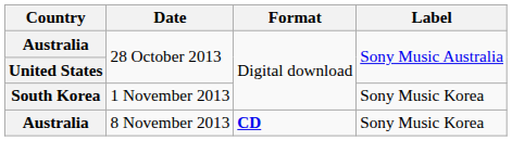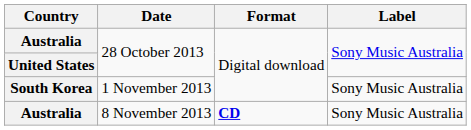 <table class="wikitable plainrowheaders">
 <tr>
 <th scope="col">Country</th>
 <th scope="col">Date</th>
 <th scope="col">Format</th>
 <th scope="col">Label</th>
 </tr>
 <tr>
 <th scope="row">Australia</th>
 <td rowspan="2">28 October 2013</td>
 <td rowspan="3">Digital download</td>
 <td rowspan="2"><a href='#'>Sony Music Australia</a></td>
 </tr>
 <tr>
 <th scope="row">United States</th>
 </tr>
 <tr>
 <th scope="row">South Korea</th>
 <td>1 November 2013</td>
-<td>Sony Music Korea</td>
+<td>Sony Music Australia</td>
 </tr>
 <tr>
 <th scope="row">Australia</th>
 <td>8 November 2013</td>
 <td><strong><a href='#'>CD</a></strong></td>
-<td>Sony Music Korea</td>
+<td>Sony Music Australia</td>
 </tr>
 </table>
